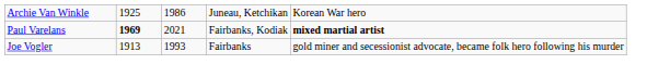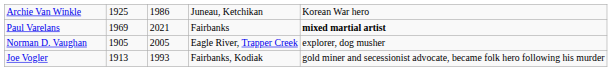 <table class="wikitable">
 <tr>
 <td width="160pt"><a href='#'>Archie Van Winkle</a></td>
 <td width="60pt">1925</td>
 <td width="60pt">1986</td>
 <td>Juneau, Ketchikan</td>
 <td>Korean War hero</td>
 </tr>
 <tr>
 <td width="160pt"><a href='#'>Paul Varelans</a></td>
-<td width="60pt"><strong>1969</strong></td>
+<td width="60pt">1969</td>
 <td width="60pt">2021</td>
-<td>Fairbanks, Kodiak</td>
+<td>Fairbanks</td>
 <td><strong>mixed martial artist</strong></td>
+</tr>
+<tr>
+<td width="160pt"><a href='#'>Norman D. Vaughan</a></td>
+<td width="60pt">1905</td>
+<td width="60pt">2005</td>
+<td>Eagle River, <a href='#'>Trapper Creek</a></td>
+<td>explorer, dog musher</td>
 </tr>
 <tr>
 <td width="160pt"><a href='#'>Joe Vogler</a></td>
 <td width="60pt">1913</td>
 <td width="60pt">1993</td>
-<td>Fairbanks</td>
+<td>Fairbanks, Kodiak</td>
 <td>gold miner and secessionist advocate, became folk hero following his murder</td>
 </tr>
 </table>
